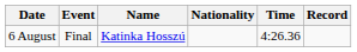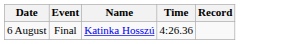 <table class=wikitable style=text-align:center>
 <tr>
 <th>Date</th>
 <th>Event</th>
 <th>Name</th>
-<th>Nationality</th>
 <th>Time</th>
 <th>Record</th>
 </tr>
 <tr>
 <td>6 August</td>
 <td>Final</td>
 <td align=left><a href='#'>Katinka Hosszú</a></td>
-<td align=left></td>
 <td>4:26.36</td>
 <td></td>
 </tr>
 </table>
